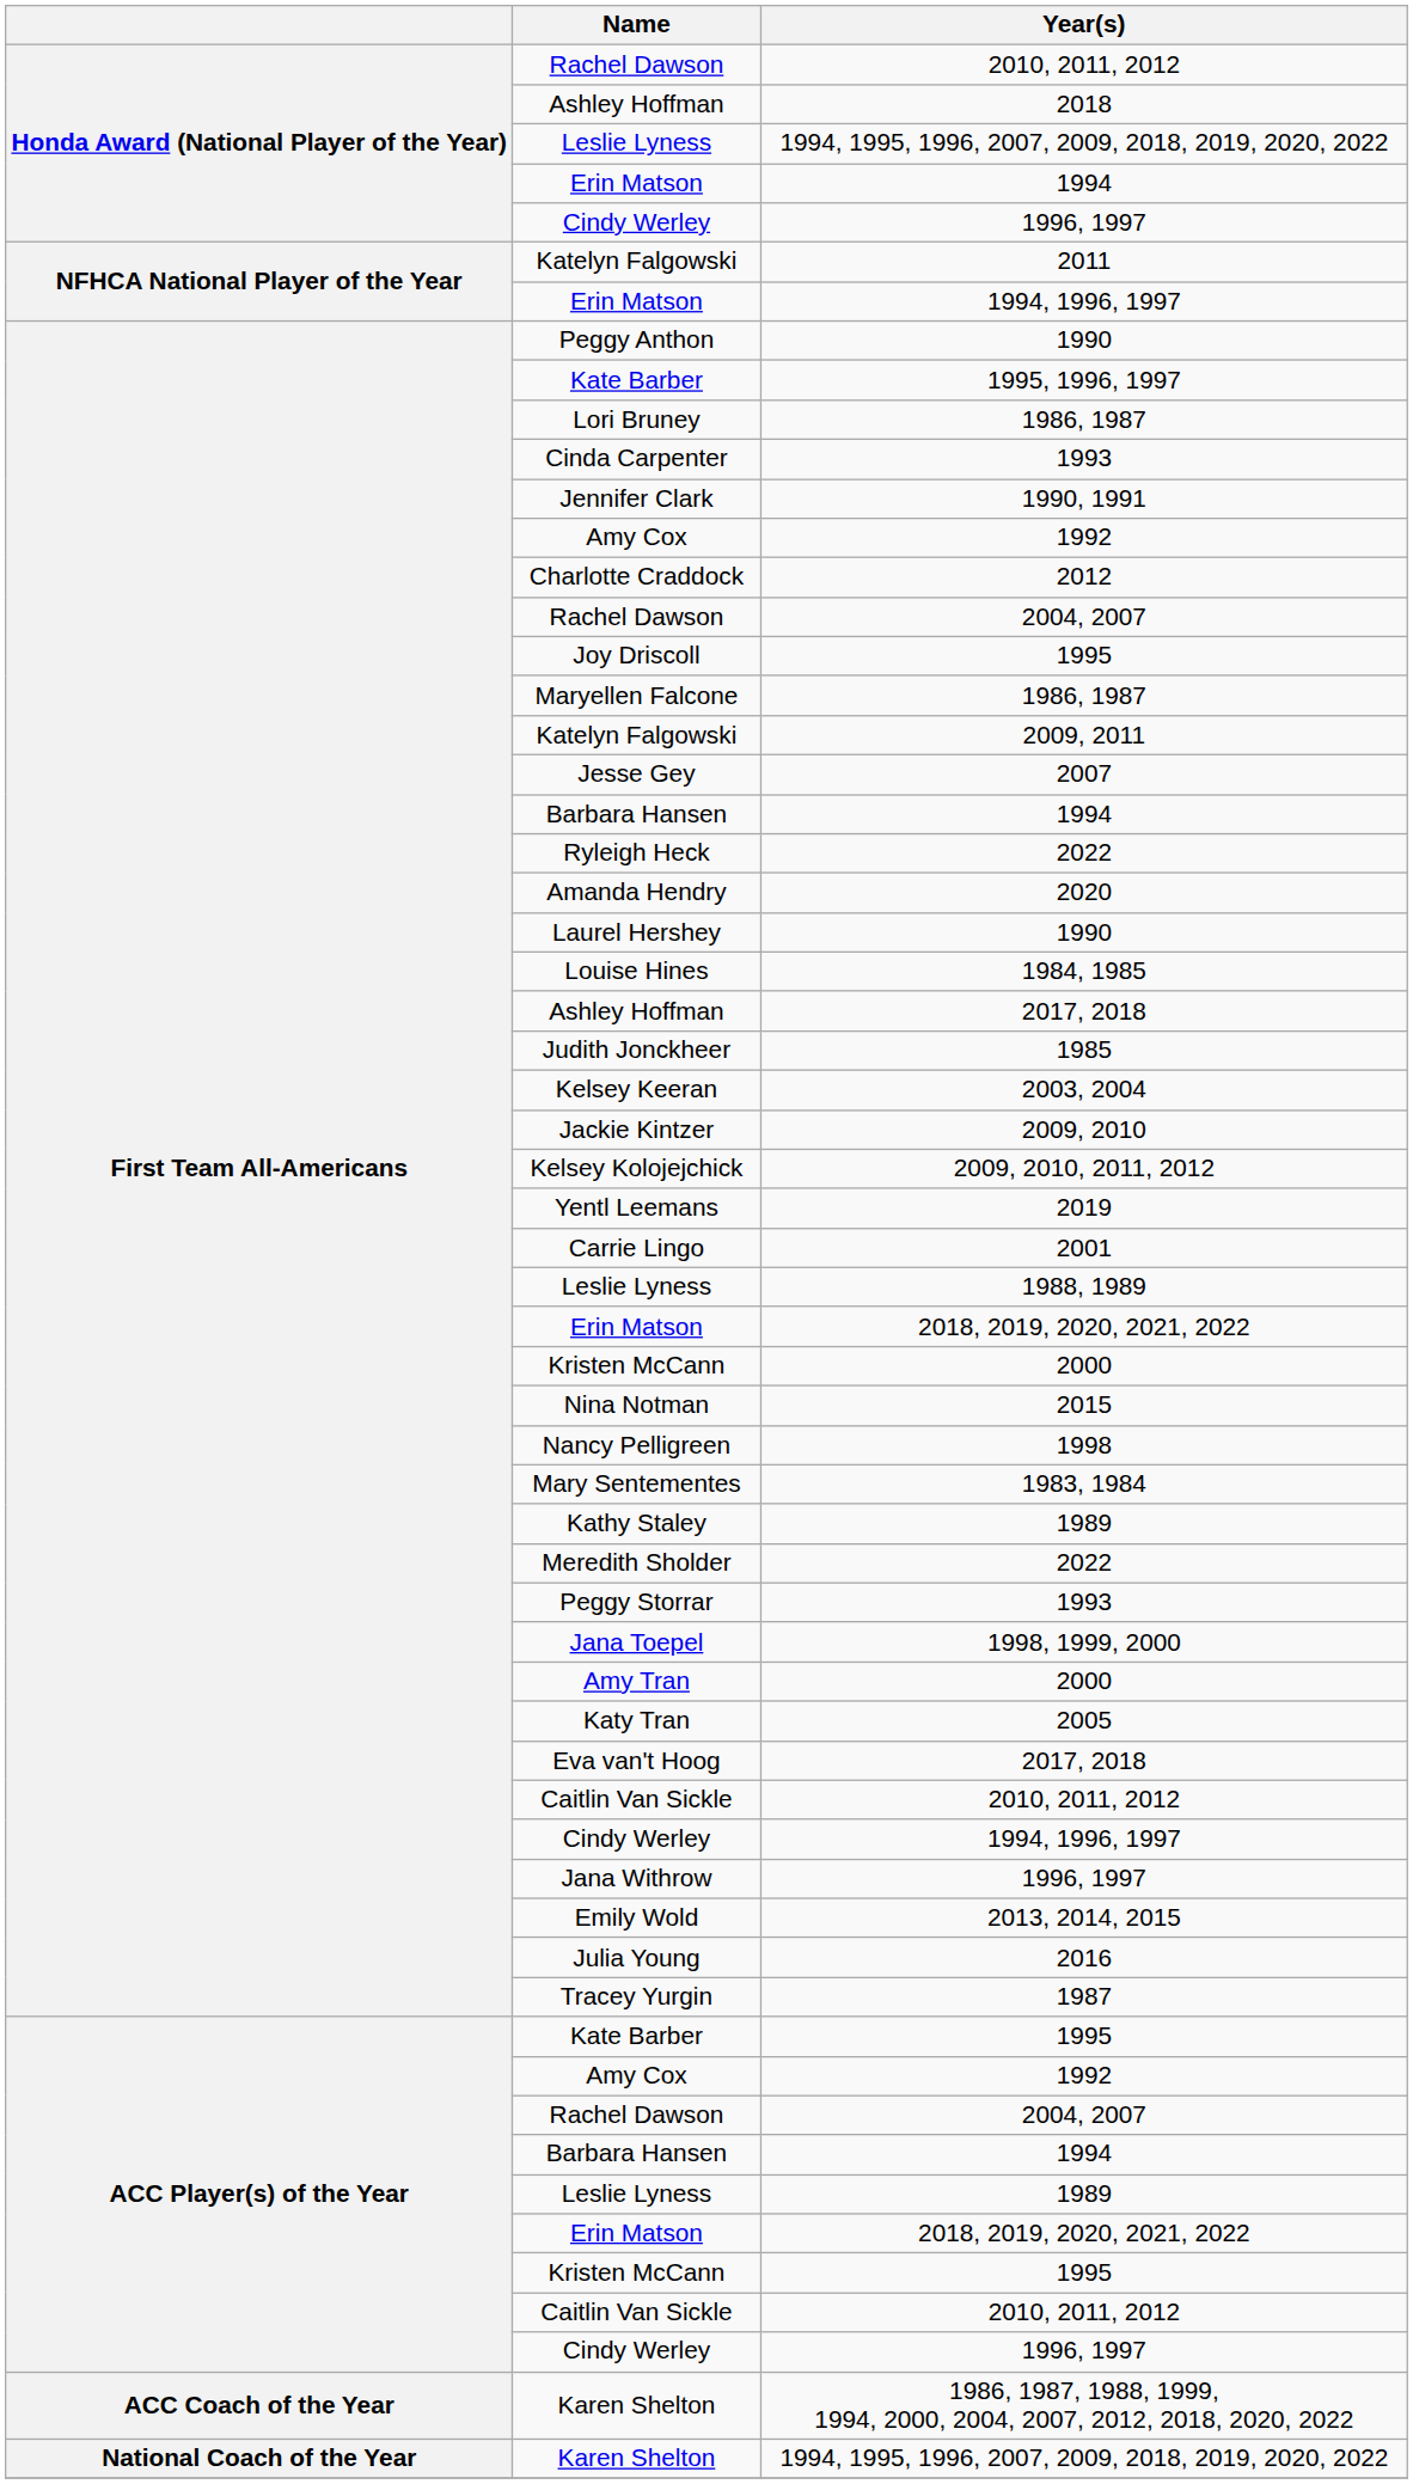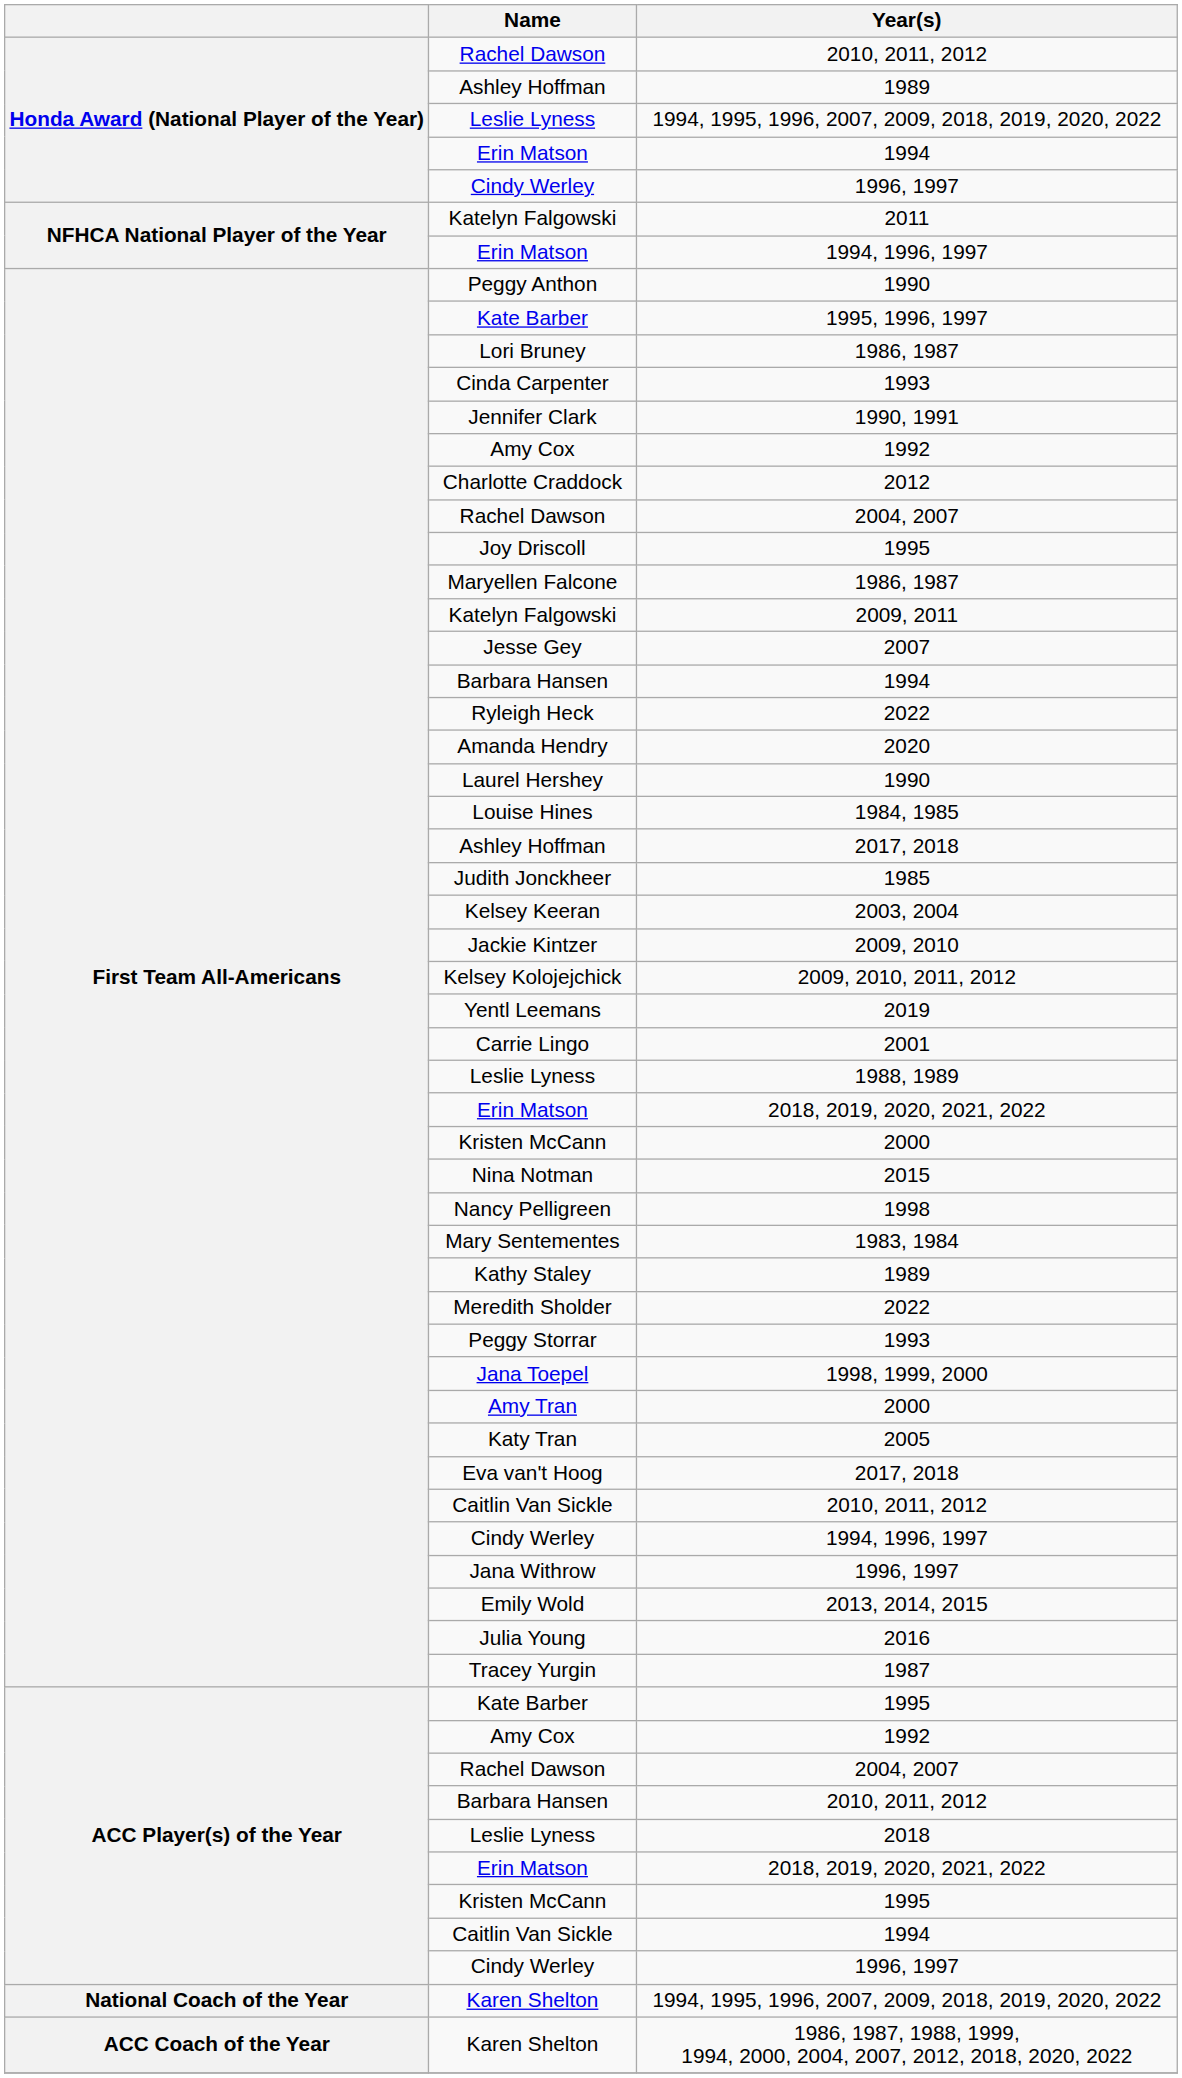 <table class="wikitable" style="text-align: center;">
 <tr>
 <th></th>
 <th>Name</th>
 <th>  Year(s)  </th>
 </tr>
 <tr>
 <th rowspan="5"><a href='#'>Honda Award</a> (National Player of the Year)</th>
 <td><a href='#'>Rachel Dawson</a></td>
 <td>2010, 2011, 2012</td>
 </tr>
 <tr>
 <td>Ashley Hoffman</td>
-<td>2018</td>
+<td>1989</td>
 </tr>
 <tr>
 <td><a href='#'>Leslie Lyness</a></td>
 <td>  1994, 1995, 1996, 2007, 2009, 2018, 2019, 2020, 2022  </td>
 </tr>
 <tr>
 <td><a href='#'>Erin Matson</a></td>
 <td>1994</td>
 </tr>
 <tr>
 <td><a href='#'>Cindy Werley</a></td>
 <td>1996, 1997</td>
 </tr>
 <tr>
 <th rowspan="2">NFHCA National Player of the Year</th>
 <td>Katelyn Falgowski</td>
 <td>2011</td>
 </tr>
 <tr>
 <td><a href='#'>Erin Matson</a></td>
 <td>1994, 1996, 1997</td>
 </tr>
 <tr>
 <th rowspan="43">First Team All-Americans</th>
 <td>Peggy Anthon</td>
 <td>1990</td>
 </tr>
 <tr>
 <td><a href='#'>Kate Barber</a></td>
 <td>1995, 1996, 1997</td>
 </tr>
 <tr>
 <td>Lori Bruney</td>
 <td>1986, 1987</td>
 </tr>
 <tr>
 <td>Cinda Carpenter</td>
 <td>1993</td>
 </tr>
 <tr>
 <td>Jennifer Clark</td>
 <td>1990, 1991</td>
 </tr>
 <tr>
 <td>Amy Cox</td>
 <td>1992</td>
 </tr>
 <tr>
 <td>Charlotte Craddock</td>
 <td>2012</td>
 </tr>
 <tr>
 <td>Rachel Dawson</td>
 <td>2004, 2007</td>
 </tr>
 <tr>
 <td>Joy Driscoll</td>
 <td>1995</td>
 </tr>
 <tr>
 <td>Maryellen Falcone</td>
 <td>1986, 1987</td>
 </tr>
 <tr>
 <td>Katelyn Falgowski</td>
 <td>2009, 2011</td>
 </tr>
 <tr>
 <td>Jesse Gey</td>
 <td>2007</td>
 </tr>
 <tr>
 <td>Barbara Hansen</td>
 <td>1994</td>
 </tr>
 <tr>
 <td>Ryleigh Heck</td>
 <td>2022</td>
 </tr>
 <tr>
 <td>Amanda Hendry</td>
 <td>2020</td>
 </tr>
 <tr>
 <td>Laurel Hershey</td>
 <td>1990</td>
 </tr>
 <tr>
 <td>Louise Hines</td>
 <td>1984, 1985</td>
 </tr>
 <tr>
 <td>Ashley Hoffman</td>
 <td>2017, 2018</td>
 </tr>
 <tr>
 <td>Judith Jonckheer</td>
 <td>1985</td>
 </tr>
 <tr>
 <td>Kelsey Keeran</td>
 <td>2003, 2004</td>
 </tr>
 <tr>
 <td>Jackie Kintzer</td>
 <td>2009, 2010</td>
 </tr>
 <tr>
 <td>Kelsey Kolojejchick</td>
 <td>2009, 2010, 2011, 2012</td>
 </tr>
 <tr>
 <td>Yentl Leemans</td>
 <td>2019</td>
 </tr>
 <tr>
 <td>Carrie Lingo</td>
 <td>2001</td>
 </tr>
 <tr>
 <td>Leslie Lyness</td>
 <td>1988, 1989</td>
 </tr>
 <tr>
 <td><a href='#'>Erin Matson</a></td>
 <td>2018, 2019, 2020, 2021, 2022</td>
 </tr>
 <tr>
 <td>Kristen McCann</td>
 <td>2000</td>
 </tr>
 <tr>
 <td>Nina Notman</td>
 <td>2015</td>
 </tr>
 <tr>
 <td>Nancy Pelligreen</td>
 <td>1998</td>
 </tr>
 <tr>
 <td>  Mary Sentementes  </td>
 <td>1983, 1984</td>
 </tr>
 <tr>
 <td>Kathy Staley</td>
 <td>1989</td>
 </tr>
 <tr>
 <td>Meredith Sholder</td>
 <td>2022</td>
 </tr>
 <tr>
 <td>Peggy Storrar</td>
 <td>1993</td>
 </tr>
 <tr>
 <td><a href='#'>Jana Toepel</a></td>
 <td>1998, 1999, 2000</td>
 </tr>
 <tr>
 <td><a href='#'>Amy Tran</a></td>
 <td>2000</td>
 </tr>
 <tr>
 <td>Katy Tran</td>
 <td>2005</td>
 </tr>
 <tr>
 <td>Eva van't Hoog</td>
 <td>2017, 2018</td>
 </tr>
 <tr>
 <td>Caitlin Van Sickle</td>
 <td>2010, 2011, 2012</td>
 </tr>
 <tr>
 <td>Cindy Werley</td>
 <td>1994, 1996, 1997</td>
 </tr>
 <tr>
 <td>Jana Withrow</td>
 <td>1996, 1997</td>
 </tr>
 <tr>
 <td>Emily Wold</td>
 <td>2013, 2014, 2015</td>
 </tr>
 <tr>
 <td>Julia Young</td>
 <td>2016</td>
 </tr>
 <tr>
 <td>Tracey Yurgin</td>
 <td>1987</td>
 </tr>
 <tr>
 <th rowspan="9">ACC Player(s) of the Year</th>
 <td>Kate Barber</td>
 <td>1995</td>
 </tr>
 <tr>
 <td>Amy Cox</td>
 <td>1992</td>
 </tr>
 <tr>
 <td>Rachel Dawson</td>
 <td>2004, 2007</td>
 </tr>
 <tr>
 <td>Barbara Hansen</td>
-<td>1994</td>
+<td>2010, 2011, 2012</td>
 </tr>
 <tr>
 <td>Leslie Lyness</td>
-<td>1989</td>
+<td>2018</td>
 </tr>
 <tr>
 <td><a href='#'>Erin Matson</a></td>
 <td>2018, 2019, 2020, 2021, 2022</td>
 </tr>
 <tr>
 <td>Kristen McCann</td>
 <td>1995</td>
 </tr>
 <tr>
 <td>Caitlin Van Sickle</td>
-<td>2010, 2011, 2012</td>
+<td>1994</td>
 </tr>
 <tr>
 <td>Cindy Werley</td>
 <td>1996, 1997</td>
+</tr>
+<tr>
+<th>  National Coach of the Year  </th>
+<td><a href='#'>Karen Shelton</a></td>
+<td>  1994, 1995, 1996, 2007, 2009, 2018, 2019, 2020, 2022  </td>
 </tr>
 <tr>
 <th>ACC Coach of the Year</th>
 <td>Karen Shelton</td>
 <td>1986, 1987, 1988, 1999,<br>1994, 2000, 2004, 2007, 2012, 2018, 2020, 2022</td>
 </tr>
 <tr>
-<th>  National Coach of the Year  </th>
-<td><a href='#'>Karen Shelton</a></td>
-<td>  1994, 1995, 1996, 2007, 2009, 2018, 2019, 2020, 2022  </td>
-</tr>
-<tr>
 </tr>
 </table>
